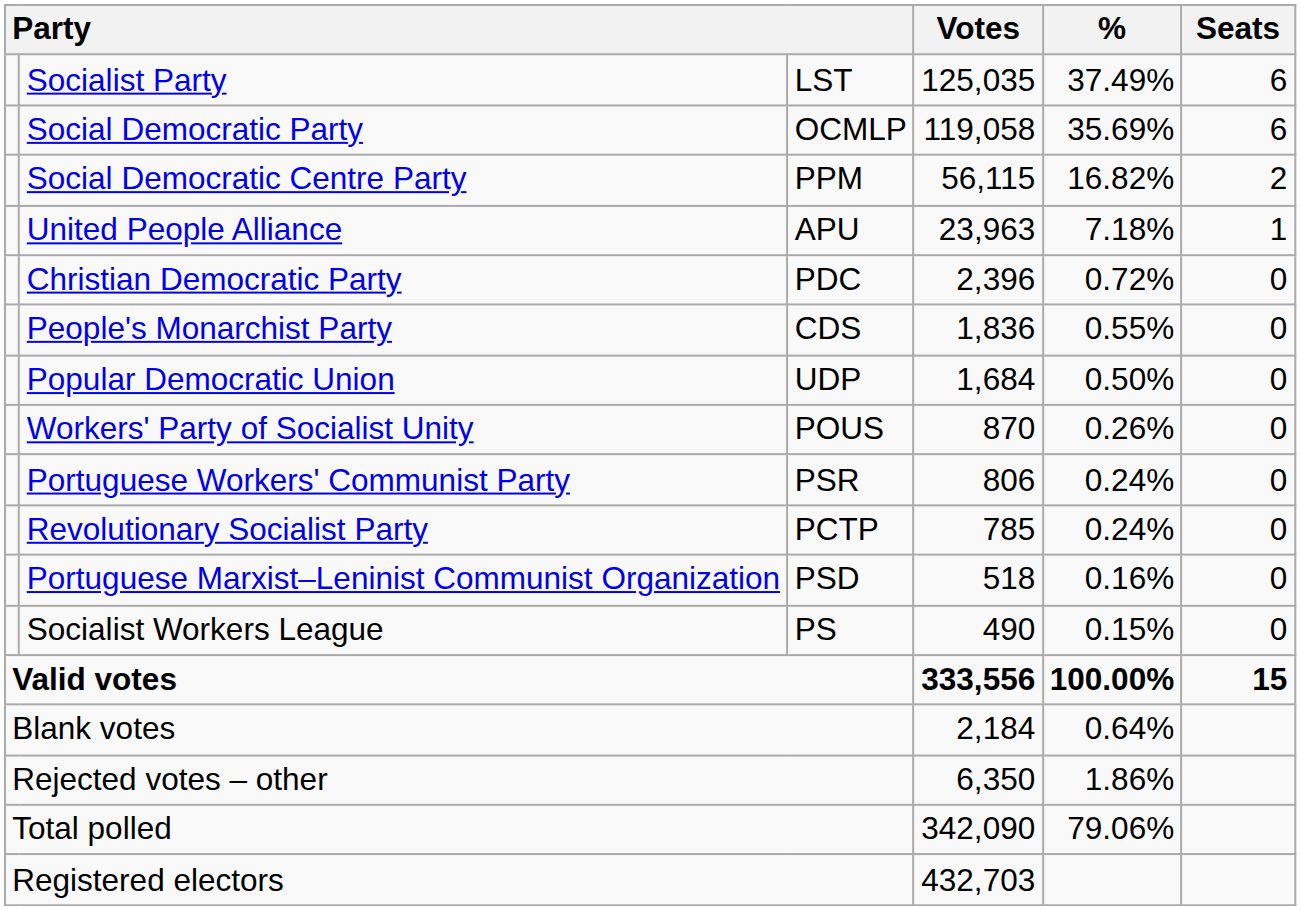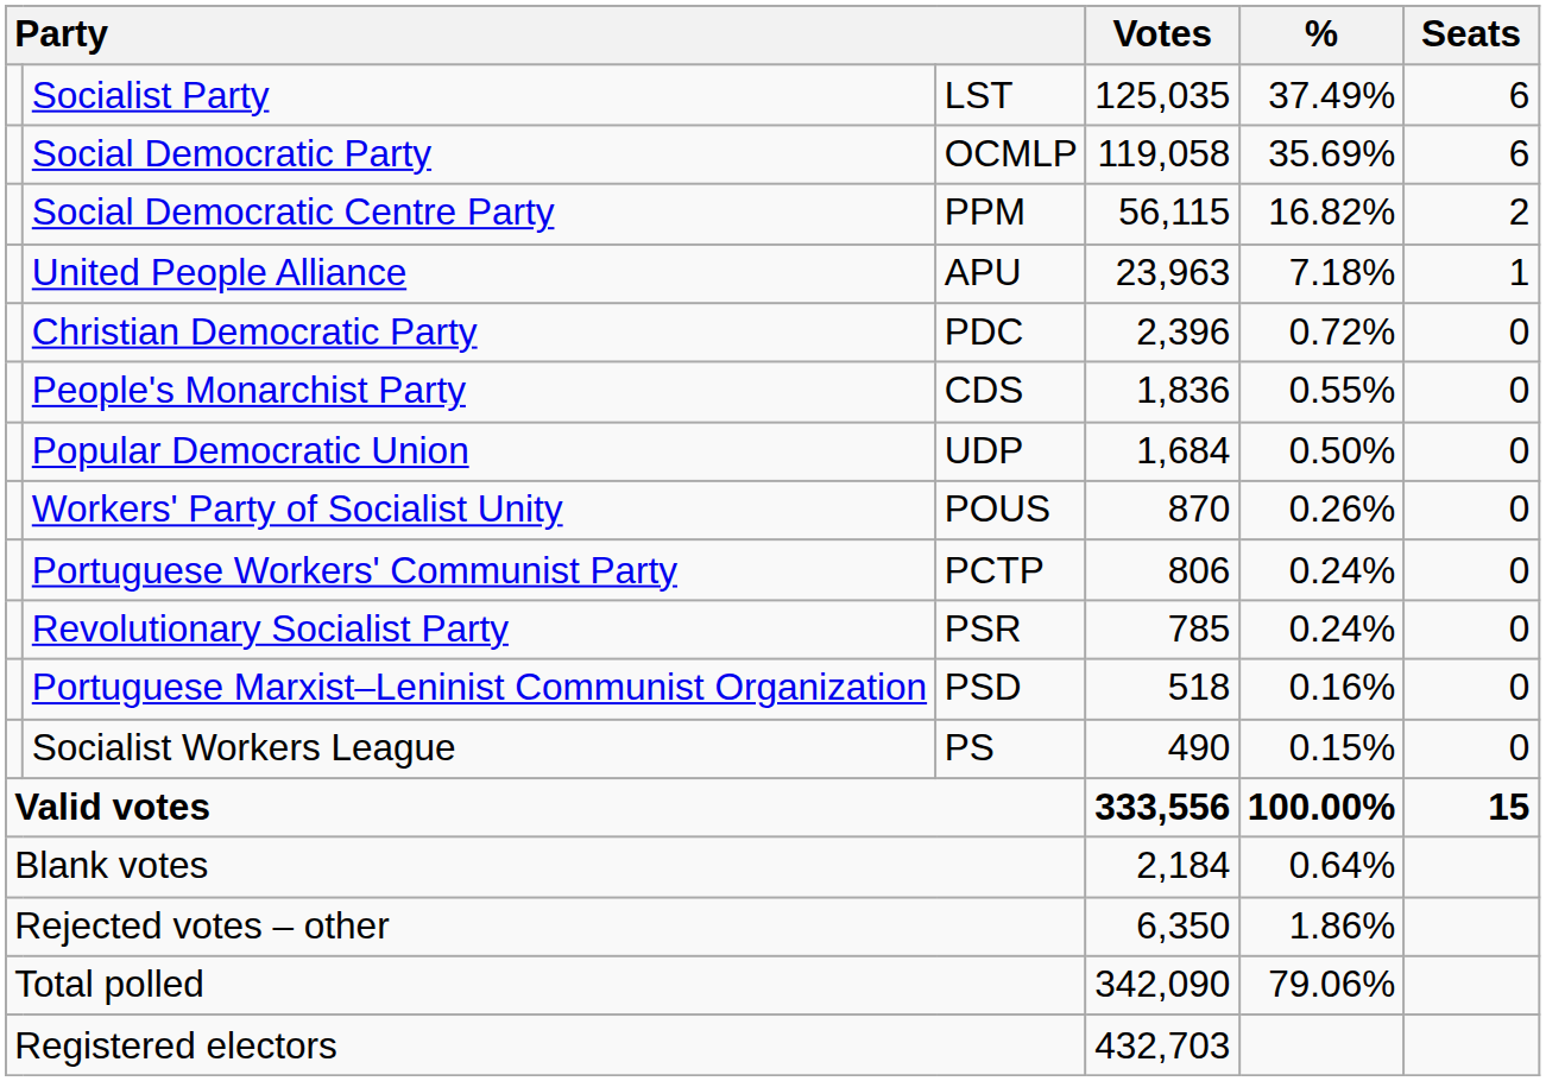 <table class="wikitable" border="1" style="text-align:right;">
 <tr>
 <th style="text-align:left;" colspan=3>Party</th>
 <th align=center width="50">Votes</th>
 <th align=center width="50">%</th>
 <th align=center width="50">Seats</th>
 </tr>
 <tr>
 <td></td>
 <td align=left><a href='#'>Socialist Party</a></td>
 <td align=left>LST</td>
 <td>125,035</td>
 <td>37.49%</td>
 <td>6</td>
 </tr>
 <tr>
 <td></td>
 <td align=left><a href='#'>Social Democratic Party</a></td>
 <td align=left>OCMLP</td>
 <td>119,058</td>
 <td>35.69%</td>
 <td>6</td>
 </tr>
 <tr>
 <td></td>
 <td align=left style="white-space: nowrap;"><a href='#'>Social Democratic Centre Party</a></td>
 <td align=left>PPM</td>
 <td>56,115</td>
 <td>16.82%</td>
 <td>2</td>
 </tr>
 <tr>
 <td></td>
 <td align=left><a href='#'>United People Alliance</a></td>
 <td align=left>APU</td>
 <td>23,963</td>
 <td>7.18%</td>
 <td>1</td>
 </tr>
 <tr>
 <td></td>
 <td align=left style="white-space: nowrap;"><a href='#'>Christian Democratic Party</a></td>
 <td align=left>PDC</td>
 <td>2,396</td>
 <td>0.72%</td>
 <td>0</td>
 </tr>
 <tr>
 <td></td>
 <td align=left><a href='#'>People's Monarchist Party</a></td>
 <td align=left>CDS</td>
 <td>1,836</td>
 <td>0.55%</td>
 <td>0</td>
 </tr>
 <tr>
 <td></td>
 <td align=left><a href='#'>Popular Democratic Union</a></td>
 <td align=left>UDP</td>
 <td>1,684</td>
 <td>0.50%</td>
 <td>0</td>
 </tr>
 <tr>
 <td></td>
 <td align=left><a href='#'>Workers' Party of Socialist Unity</a></td>
 <td align=left>POUS</td>
 <td>870</td>
 <td>0.26%</td>
 <td>0</td>
 </tr>
 <tr>
 <td></td>
 <td align=left><a href='#'>Portuguese Workers' Communist Party</a></td>
-<td align=left>PSR</td>
+<td align=left>PCTP</td>
 <td>806</td>
 <td>0.24%</td>
 <td>0</td>
 </tr>
 <tr>
 <td></td>
 <td align=left><a href='#'>Revolutionary Socialist Party</a></td>
-<td align=left>PCTP</td>
+<td align=left>PSR</td>
 <td>785</td>
 <td>0.24%</td>
 <td>0</td>
 </tr>
 <tr>
 <td></td>
 <td align=left><a href='#'>Portuguese Marxist–Leninist Communist Organization</a></td>
 <td align=left>PSD</td>
 <td>518</td>
 <td>0.16%</td>
 <td>0</td>
 </tr>
 <tr>
 <td></td>
 <td align=left>Socialist Workers League</td>
 <td align=left>PS</td>
 <td>490</td>
 <td>0.15%</td>
 <td>0</td>
 </tr>
 <tr style="font-weight:bold">
 <td align=left colspan=3>Valid votes</td>
 <td>333,556</td>
 <td>100.00%</td>
 <td>15</td>
 </tr>
 <tr>
 <td align=left colspan=3>Blank votes</td>
 <td>2,184</td>
 <td>0.64%</td>
 <td></td>
 </tr>
 <tr>
 <td align=left colspan=3>Rejected votes – other</td>
 <td>6,350</td>
 <td>1.86%</td>
 <td></td>
 </tr>
 <tr>
 <td align=left colspan=3>Total polled</td>
 <td>342,090</td>
 <td>79.06%</td>
 <td></td>
 </tr>
 <tr>
 <td align=left colspan=3>Registered electors</td>
 <td>432,703</td>
 <td></td>
 <td></td>
 </tr>
 </table>
